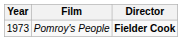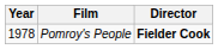 <table class="wikitable">
 <tr>
 <th>Year</th>
 <th>Film</th>
 <th>Director</th>
 </tr>
 <tr>
-<td>1973</td>
+<td>1978</td>
 <td><em>Pomroy's People</em></td>
 <td><strong>Fielder Cook</strong></td>
 </tr>
 </table>
